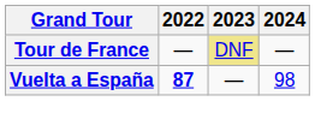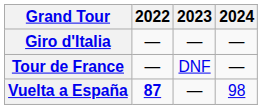 <table class="wikitable plainrowheaders">
 <tr>
 <th scope="col"><a href='#'>Grand Tour</a></th>
 <th scope="col">2022</th>
 <th scope="col">2023</th>
 <th scope="col">2024</th>
 </tr>
 <tr style="text-align:center;">
+<th scope="row"> <a href='#'>Giro d'Italia</a></th>
+<td>—</td>
+<td>—</td>
+<td>—</td>
+</tr>
+<tr style="text-align:center;">
 <th scope="row"> <a href='#'>Tour de France</a></th>
 <td>—</td>
-<td style="background: khaki;"><a href='#'>DNF</a></td>
+<td><a href='#'>DNF</a></td>
 <td>—</td>
 </tr>
 <tr style="text-align:center;">
 <th scope="row"> <a href='#'>Vuelta a España</a></th>
 <td><strong><a href='#'>87</a></strong></td>
 <td>—</td>
 <td><a href='#'>98</a></td>
 </tr>
 </table>
